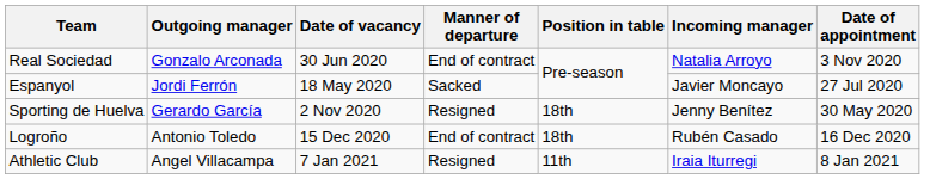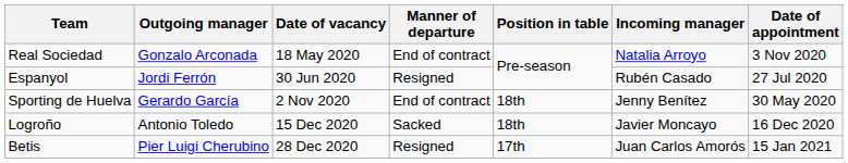 <table class="wikitable sortable">
 <tr>
 <th>Team</th>
 <th>Outgoing manager</th>
 <th>Date of vacancy</th>
 <th>Manner of<br>departure</th>
 <th>Position in table</th>
 <th>Incoming manager</th>
 <th>Date of<br>appointment</th>
 </tr>
 <tr>
 <td>Real Sociedad</td>
 <td><a href='#'>Gonzalo Arconada</a></td>
-<td>30 Jun 2020</td>
+<td>18 May 2020</td>
 <td>End of contract</td>
 <td rowspan=2>Pre-season</td>
 <td><a href='#'>Natalia Arroyo</a></td>
 <td>3 Nov 2020</td>
 </tr>
 <tr>
 <td>Espanyol</td>
 <td><a href='#'>Jordi Ferrón</a></td>
-<td>18 May 2020</td>
-<td>Sacked</td>
-<td>Javier Moncayo</td>
+<td>30 Jun 2020</td>
+<td>Resigned</td>
+<td>Rubén Casado</td>
 <td>27 Jul 2020</td>
 </tr>
 <tr>
 <td>Sporting de Huelva</td>
 <td><a href='#'>Gerardo García</a></td>
 <td>2 Nov 2020</td>
-<td>Resigned</td>
+<td>End of contract</td>
 <td>18th</td>
 <td>Jenny Benítez</td>
 <td>30 May 2020</td>
 </tr>
 <tr>
 <td>Logroño</td>
 <td>Antonio Toledo</td>
 <td>15 Dec 2020</td>
-<td>End of contract</td>
+<td>Sacked</td>
 <td>18th</td>
-<td>Rubén Casado</td>
+<td>Javier Moncayo</td>
 <td>16 Dec 2020</td>
 </tr>
 <tr>
-<td>Athletic Club</td>
-<td>Angel Villacampa</td>
-<td>7 Jan 2021</td>
+<td>Betis</td>
+<td><a href='#'>Pier Luigi Cherubino</a></td>
+<td>28 Dec 2020</td>
 <td>Resigned</td>
-<td>11th</td>
-<td><a href='#'>Iraia Iturregi</a></td>
-<td>8 Jan 2021</td>
+<td>17th</td>
+<td>Juan Carlos Amorós</td>
+<td>15 Jan 2021</td>
 </tr>
 </table>
